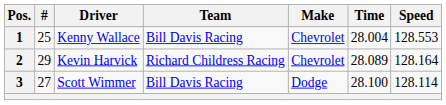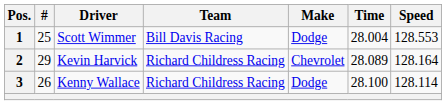 <table class="wikitable" style="font-size:95%">
 <tr>
 <th>Pos.</th>
 <th>#</th>
 <th>Driver</th>
 <th>Team</th>
 <th>Make</th>
 <th>Time</th>
 <th>Speed</th>
 </tr>
 <tr>
 <th>1</th>
 <td>25</td>
-<td><a href='#'>Kenny Wallace</a></td>
+<td><a href='#'>Scott Wimmer</a></td>
 <td><a href='#'>Bill Davis Racing</a></td>
-<td><a href='#'>Chevrolet</a></td>
+<td><a href='#'>Dodge</a></td>
 <td>28.004</td>
 <td>128.553</td>
 </tr>
 <tr>
 <th>2</th>
 <td>29</td>
 <td><a href='#'>Kevin Harvick</a></td>
 <td><a href='#'>Richard Childress Racing</a></td>
 <td><a href='#'>Chevrolet</a></td>
 <td>28.089</td>
 <td>128.164</td>
 </tr>
 <tr>
 <th>3</th>
-<td>27</td>
-<td><a href='#'>Scott Wimmer</a></td>
-<td><a href='#'>Bill Davis Racing</a></td>
+<td>26</td>
+<td><a href='#'>Kenny Wallace</a></td>
+<td><a href='#'>Richard Childress Racing</a></td>
 <td><a href='#'>Dodge</a></td>
 <td>28.100</td>
 <td>128.114</td>
 </tr>
 <tr>
 <th colspan="7"></th>
 </tr>
 </table>
